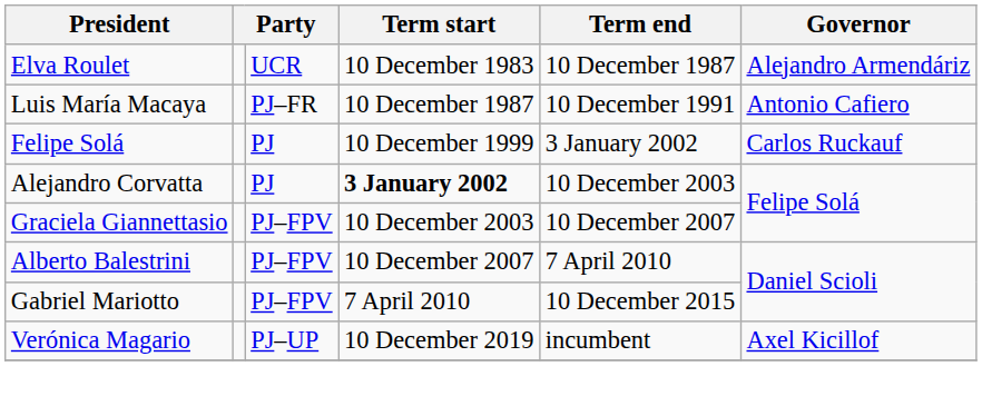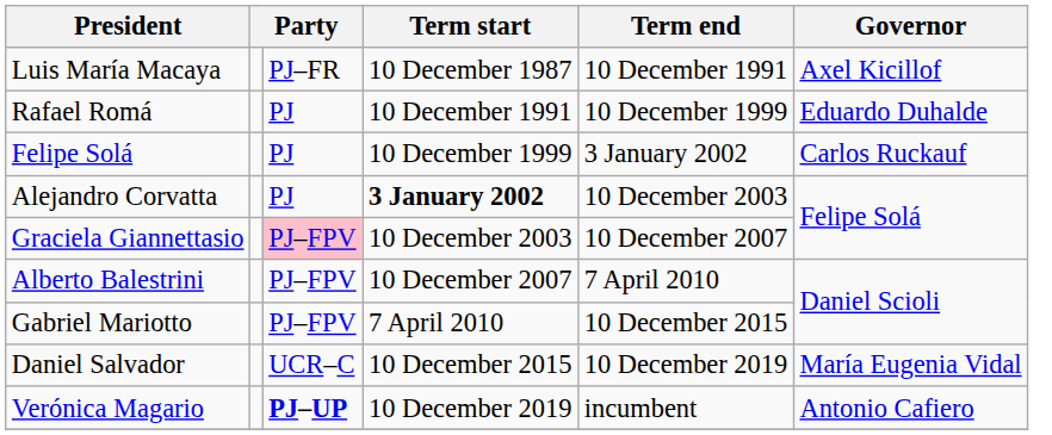 <table class="wikitable">
 <tr>
 <th>President</th>
 <th colspan="2">Party</th>
 <th>Term start</th>
 <th>Term end</th>
 <th>Governor</th>
 </tr>
 <tr>
-<td><a href='#'>Elva Roulet</a></td>
-<td bgcolor=></td>
-<td><a href='#'>UCR</a></td>
-<td>10 December 1983</td>
-<td>10 December 1987</td>
-<td><a href='#'>Alejandro Armendáriz</a></td>
-</tr>
-<tr>
 <td>Luis María Macaya</td>
 <td bgcolor=></td>
 <td><a href='#'>PJ</a>–FR</td>
 <td>10 December 1987</td>
 <td>10 December 1991</td>
-<td><a href='#'>Antonio Cafiero</a></td>
+<td><a href='#'>Axel Kicillof</a></td>
+</tr>
+<tr>
+<td>Rafael Romá</td>
+<td bgcolor=></td>
+<td><a href='#'>PJ</a></td>
+<td>10 December 1991</td>
+<td>10 December 1999</td>
+<td><a href='#'>Eduardo Duhalde</a></td>
 </tr>
 <tr>
 <td><a href='#'>Felipe Solá</a></td>
 <td bgcolor=></td>
 <td><a href='#'>PJ</a></td>
 <td>10 December 1999</td>
 <td>3 January 2002</td>
 <td><a href='#'>Carlos Ruckauf</a></td>
 </tr>
 <tr>
 <td>Alejandro Corvatta</td>
 <td bgcolor=></td>
 <td><a href='#'>PJ</a></td>
 <td><strong>3 January 2002</strong></td>
 <td>10 December 2003</td>
 <td rowspan="2"><a href='#'>Felipe Solá</a></td>
 </tr>
 <tr>
 <td><a href='#'>Graciela Giannettasio</a></td>
 <td bgcolor=></td>
-<td><a href='#'>PJ</a>–<a href='#'>FPV</a></td>
+<td style="background: pink;"><a href='#'>PJ</a>–<a href='#'>FPV</a></td>
 <td>10 December 2003</td>
 <td>10 December 2007</td>
 </tr>
 <tr>
 <td><a href='#'>Alberto Balestrini</a></td>
 <td bgcolor=></td>
 <td><a href='#'>PJ</a>–<a href='#'>FPV</a></td>
 <td>10 December 2007</td>
 <td>7 April 2010</td>
 <td rowspan="2"><a href='#'>Daniel Scioli</a></td>
 </tr>
 <tr>
 <td>Gabriel Mariotto</td>
 <td bgcolor=></td>
 <td><a href='#'>PJ</a>–<a href='#'>FPV</a></td>
 <td>7 April 2010</td>
 <td>10 December 2015</td>
 </tr>
 <tr>
+<td>Daniel Salvador</td>
+<td bgcolor=></td>
+<td><a href='#'>UCR</a>–<a href='#'>C</a></td>
+<td>10 December 2015</td>
+<td>10 December 2019</td>
+<td><a href='#'>María Eugenia Vidal</a></td>
+</tr>
+<tr>
 <td><a href='#'>Verónica Magario</a></td>
 <td bgcolor=></td>
-<td><a href='#'>PJ</a>–<a href='#'>UP</a></td>
+<td><strong><a href='#'>PJ</a>–<a href='#'>UP</a></strong></td>
 <td>10 December 2019</td>
 <td>incumbent</td>
-<td><a href='#'>Axel Kicillof</a></td>
+<td><a href='#'>Antonio Cafiero</a></td>
 </tr>
 <tr>
 </tr>
 </table>
